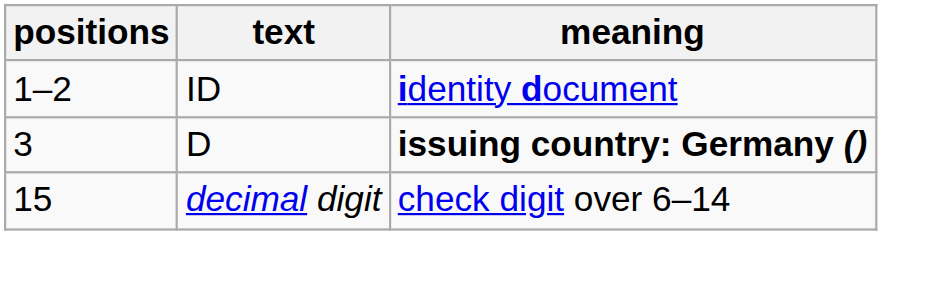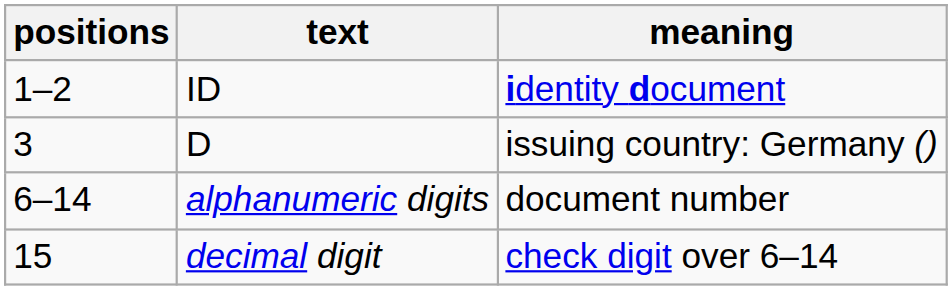 <table class="wikitable">
 <tr>
 <th>positions</th>
 <th>text</th>
 <th>meaning</th>
 </tr>
 <tr>
 <td>1–2</td>
 <td>ID</td>
 <td><a href='#'><strong>i</strong>dentity <strong>d</strong>ocument</a></td>
 </tr>
 <tr>
 <td>3</td>
 <td>D</td>
-<td><strong>issuing country: Germany <em>()</em></strong></td>
+<td>issuing country: Germany <em>()</em></td>
+</tr>
+<tr>
+<td>6–14</td>
+<td><em><a href='#'>alphanumeric</a> digits</em></td>
+<td>document number</td>
 </tr>
 <tr>
 <td>15</td>
 <td><em><a href='#'>decimal</a> digit</em></td>
 <td><a href='#'>check digit</a> over 6–14</td>
 </tr>
 </table>
